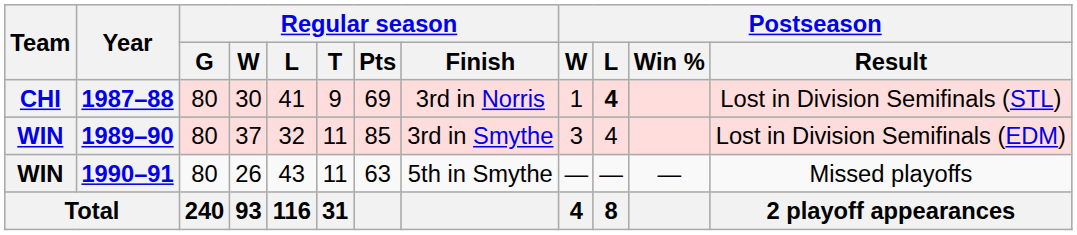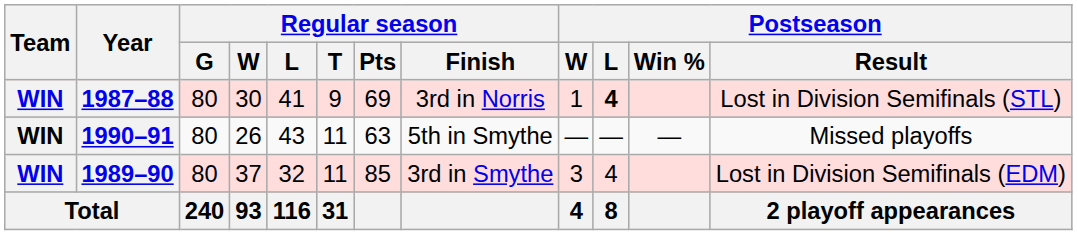 <table class="wikitable" style="font-size: 95%; text-align:center;">
 <tr>
 <th rowspan="2">Team</th>
 <th rowspan="2">Year</th>
 <th colspan="6"><a href='#'>Regular season</a></th>
 <th colspan="4"><a href='#'>Postseason</a></th>
 </tr>
 <tr>
 <th>G</th>
 <th>W</th>
 <th>L</th>
 <th>T</th>
 <th>Pts</th>
 <th>Finish</th>
 <th>W</th>
 <th>L</th>
 <th>Win %</th>
 <th>Result</th>
 </tr>
 <tr style="background:#fdd;">
-<th><a href='#'>CHI</a></th>
+<th><a href='#'>WIN</a></th>
 <th><a href='#'>1987–88</a></th>
 <td>80</td>
 <td>30</td>
 <td>41</td>
 <td>9</td>
 <td>69</td>
 <td>3rd in <a href='#'>Norris</a></td>
 <td>1</td>
 <td><strong>4</strong></td>
 <td></td>
 <td>Lost in Division Semifinals (<a href='#'>STL</a>)</td>
+</tr>
+<tr>
+<th>WIN</th>
+<th><a href='#'>1990–91</a></th>
+<td>80</td>
+<td>26</td>
+<td>43</td>
+<td>11</td>
+<td>63</td>
+<td>5th in Smythe</td>
+<td>—</td>
+<td>—</td>
+<td>—</td>
+<td>Missed playoffs</td>
 </tr>
 <tr style="background:#fdd;">
 <th><a href='#'>WIN</a></th>
 <th><a href='#'>1989–90</a></th>
 <td>80</td>
 <td>37</td>
 <td>32</td>
 <td>11</td>
 <td>85</td>
 <td>3rd in <a href='#'>Smythe</a></td>
 <td>3</td>
 <td>4</td>
 <td></td>
 <td>Lost in Division Semifinals (<a href='#'>EDM</a>)</td>
 </tr>
 <tr>
-<th>WIN</th>
-<th><a href='#'>1990–91</a></th>
-<td>80</td>
-<td>26</td>
-<td>43</td>
-<td>11</td>
-<td>63</td>
-<td>5th in Smythe</td>
-<td>—</td>
-<td>—</td>
-<td>—</td>
-<td>Missed playoffs</td>
-</tr>
-<tr>
 <th colspan="2">Total</th>
 <th>240</th>
 <th>93</th>
 <th>116</th>
 <th>31</th>
 <th> </th>
 <th> </th>
 <th>4</th>
 <th>8</th>
 <th></th>
 <th>2 playoff appearances</th>
 </tr>
 </table>
